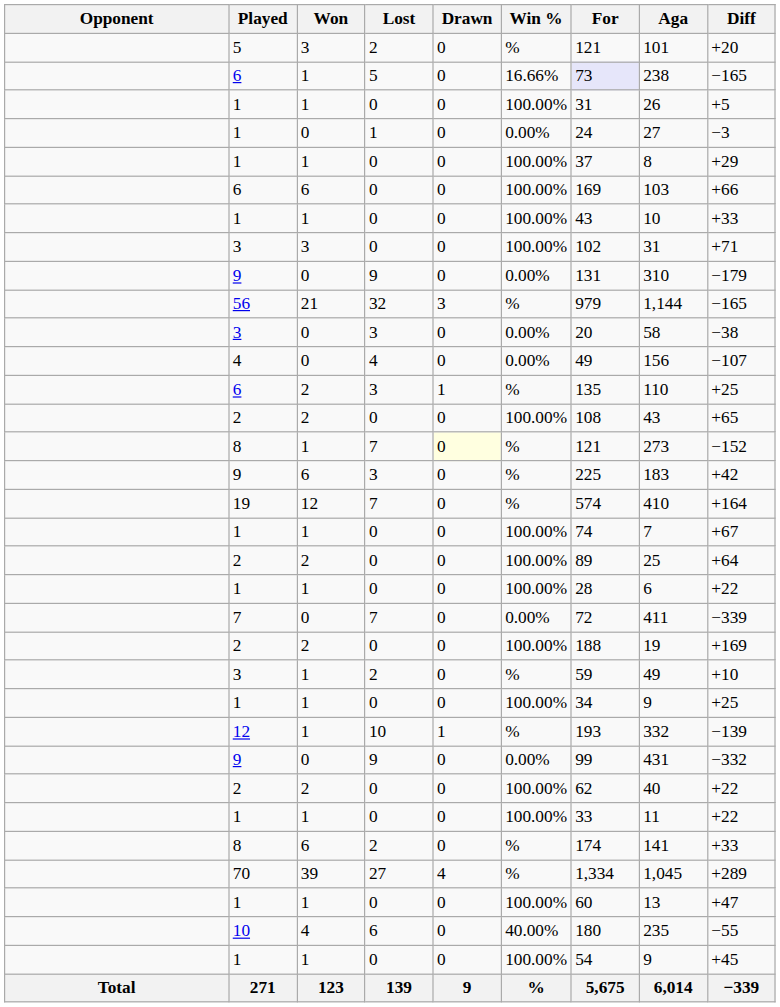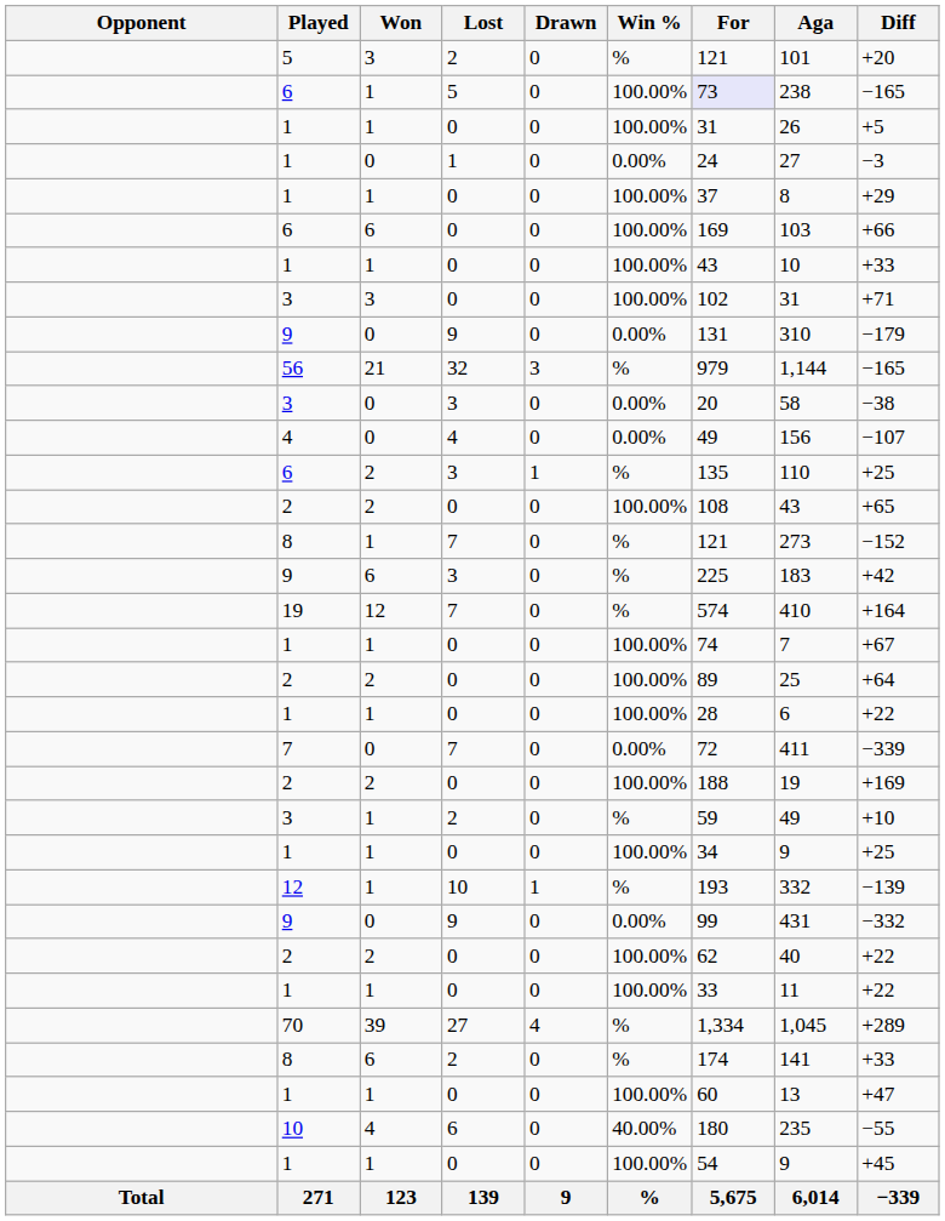 <table class="wikitable sortable" style="font-size:90%">
 <tr>
 <th style="width:180px;">Opponent</th>
 <th style="width:50px;">Played</th>
 <th style="width:50px;">Won</th>
 <th style="width:50px;">Lost</th>
 <th style="width:50px;">Drawn</th>
 <th style="width:50px;">Win %</th>
 <th style="width:50px;">For</th>
 <th style="width:50px;">Aga</th>
 <th style="width:50px;">Diff</th>
 </tr>
 <tr>
 <td></td>
 <td>5</td>
 <td>3</td>
 <td>2</td>
 <td>0</td>
 <td>%</td>
 <td>121</td>
 <td>101</td>
 <td>+20</td>
 </tr>
 <tr>
 <td></td>
 <td><a href='#'>6</a></td>
 <td>1</td>
 <td>5</td>
 <td>0</td>
-<td>16.66%</td>
+<td>100.00%</td>
 <td style="background: lavender;">73</td>
 <td>238</td>
 <td>−165</td>
 </tr>
 <tr>
 <td></td>
 <td>1</td>
 <td>1</td>
 <td>0</td>
 <td>0</td>
 <td>100.00%</td>
 <td>31</td>
 <td>26</td>
 <td>+5</td>
 </tr>
 <tr>
 <td></td>
 <td>1</td>
 <td>0</td>
 <td>1</td>
 <td>0</td>
 <td>0.00%</td>
 <td>24</td>
 <td>27</td>
 <td>−3</td>
 </tr>
 <tr>
 <td></td>
 <td>1</td>
 <td>1</td>
 <td>0</td>
 <td>0</td>
 <td>100.00%</td>
 <td>37</td>
 <td>8</td>
 <td>+29</td>
 </tr>
 <tr>
 <td></td>
 <td>6</td>
 <td>6</td>
 <td>0</td>
 <td>0</td>
 <td>100.00%</td>
 <td>169</td>
 <td>103</td>
 <td>+66</td>
 </tr>
 <tr>
 <td></td>
 <td>1</td>
 <td>1</td>
 <td>0</td>
 <td>0</td>
 <td>100.00%</td>
 <td>43</td>
 <td>10</td>
 <td>+33</td>
 </tr>
 <tr>
 <td></td>
 <td>3</td>
 <td>3</td>
 <td>0</td>
 <td>0</td>
 <td>100.00%</td>
 <td>102</td>
 <td>31</td>
 <td>+71</td>
 </tr>
 <tr>
 <td></td>
 <td><a href='#'>9</a></td>
 <td>0</td>
 <td>9</td>
 <td>0</td>
 <td>0.00%</td>
 <td>131</td>
 <td>310</td>
 <td>−179</td>
 </tr>
 <tr>
 <td></td>
 <td><a href='#'>56</a></td>
 <td>21</td>
 <td>32</td>
 <td>3</td>
 <td>%</td>
 <td>979</td>
 <td>1,144</td>
 <td>−165</td>
 </tr>
 <tr>
 <td></td>
 <td><a href='#'>3</a></td>
 <td>0</td>
 <td>3</td>
 <td>0</td>
 <td>0.00%</td>
 <td>20</td>
 <td>58</td>
 <td>−38</td>
 </tr>
 <tr>
 <td></td>
 <td>4</td>
 <td>0</td>
 <td>4</td>
 <td>0</td>
 <td>0.00%</td>
 <td>49</td>
 <td>156</td>
 <td>−107</td>
 </tr>
 <tr>
 <td></td>
 <td><a href='#'>6</a></td>
 <td>2</td>
 <td>3</td>
 <td>1</td>
 <td>%</td>
 <td>135</td>
 <td>110</td>
 <td>+25</td>
 </tr>
 <tr>
 <td></td>
 <td>2</td>
 <td>2</td>
 <td>0</td>
 <td>0</td>
 <td>100.00%</td>
 <td>108</td>
 <td>43</td>
 <td>+65</td>
 </tr>
 <tr>
 <td></td>
 <td>8</td>
 <td>1</td>
 <td>7</td>
-<td style="background: lightyellow;">0</td>
+<td>0</td>
 <td>%</td>
 <td>121</td>
 <td>273</td>
 <td>−152</td>
 </tr>
 <tr>
 <td></td>
 <td>9</td>
 <td>6</td>
 <td>3</td>
 <td>0</td>
 <td>%</td>
 <td>225</td>
 <td>183</td>
 <td>+42</td>
 </tr>
 <tr>
 <td></td>
 <td>19</td>
 <td>12</td>
 <td>7</td>
 <td>0</td>
 <td>%</td>
 <td>574</td>
 <td>410</td>
 <td>+164</td>
 </tr>
 <tr>
 <td></td>
 <td>1</td>
 <td>1</td>
 <td>0</td>
 <td>0</td>
 <td>100.00%</td>
 <td>74</td>
 <td>7</td>
 <td>+67</td>
 </tr>
 <tr>
 <td></td>
 <td>2</td>
 <td>2</td>
 <td>0</td>
 <td>0</td>
 <td>100.00%</td>
 <td>89</td>
 <td>25</td>
 <td>+64</td>
 </tr>
 <tr>
 <td></td>
 <td>1</td>
 <td>1</td>
 <td>0</td>
 <td>0</td>
 <td>100.00%</td>
 <td>28</td>
 <td>6</td>
 <td>+22</td>
 </tr>
 <tr>
 <td></td>
 <td>7</td>
 <td>0</td>
 <td>7</td>
 <td>0</td>
 <td>0.00%</td>
 <td>72</td>
 <td>411</td>
 <td>−339</td>
 </tr>
 <tr>
 <td></td>
 <td>2</td>
 <td>2</td>
 <td>0</td>
 <td>0</td>
 <td>100.00%</td>
 <td>188</td>
 <td>19</td>
 <td>+169</td>
 </tr>
 <tr>
 <td></td>
 <td>3</td>
 <td>1</td>
 <td>2</td>
 <td>0</td>
 <td>%</td>
 <td>59</td>
 <td>49</td>
 <td>+10</td>
 </tr>
 <tr>
 <td></td>
 <td>1</td>
 <td>1</td>
 <td>0</td>
 <td>0</td>
 <td>100.00%</td>
 <td>34</td>
 <td>9</td>
 <td>+25</td>
 </tr>
 <tr>
 <td></td>
 <td><a href='#'>12</a></td>
 <td>1</td>
 <td>10</td>
 <td>1</td>
 <td>%</td>
 <td>193</td>
 <td>332</td>
 <td>−139</td>
 </tr>
 <tr>
 <td></td>
 <td><a href='#'>9</a></td>
 <td>0</td>
 <td>9</td>
 <td>0</td>
 <td>0.00%</td>
 <td>99</td>
 <td>431</td>
 <td>−332</td>
 </tr>
 <tr>
 <td></td>
 <td>2</td>
 <td>2</td>
 <td>0</td>
 <td>0</td>
 <td>100.00%</td>
 <td>62</td>
 <td>40</td>
 <td>+22</td>
 </tr>
 <tr>
 <td></td>
 <td>1</td>
 <td>1</td>
 <td>0</td>
 <td>0</td>
 <td>100.00%</td>
 <td>33</td>
 <td>11</td>
 <td>+22</td>
 </tr>
 <tr>
 <td></td>
+<td>70</td>
+<td>39</td>
+<td>27</td>
+<td>4</td>
+<td>%</td>
+<td>1,334</td>
+<td>1,045</td>
+<td>+289</td>
+</tr>
+<tr>
+<td></td>
 <td>8</td>
 <td>6</td>
 <td>2</td>
 <td>0</td>
 <td>%</td>
 <td>174</td>
 <td>141</td>
 <td>+33</td>
-</tr>
-<tr>
-<td></td>
-<td>70</td>
-<td>39</td>
-<td>27</td>
-<td>4</td>
-<td>%</td>
-<td>1,334</td>
-<td>1,045</td>
-<td>+289</td>
 </tr>
 <tr>
 <td></td>
 <td>1</td>
 <td>1</td>
 <td>0</td>
 <td>0</td>
 <td>100.00%</td>
 <td>60</td>
 <td>13</td>
 <td>+47</td>
 </tr>
 <tr>
 <td></td>
 <td><a href='#'>10</a></td>
 <td>4</td>
 <td>6</td>
 <td>0</td>
 <td>40.00%</td>
 <td>180</td>
 <td>235</td>
 <td>−55</td>
 </tr>
 <tr>
 <td></td>
 <td>1</td>
 <td>1</td>
 <td>0</td>
 <td>0</td>
 <td>100.00%</td>
 <td>54</td>
 <td>9</td>
 <td>+45</td>
 </tr>
 <tr class="sortbottom">
 <th>Total</th>
 <th>271</th>
 <th>123</th>
 <th>139</th>
 <th>9</th>
 <th>%</th>
 <th>5,675</th>
 <th>6,014</th>
 <th>−339</th>
 </tr>
 </table>
